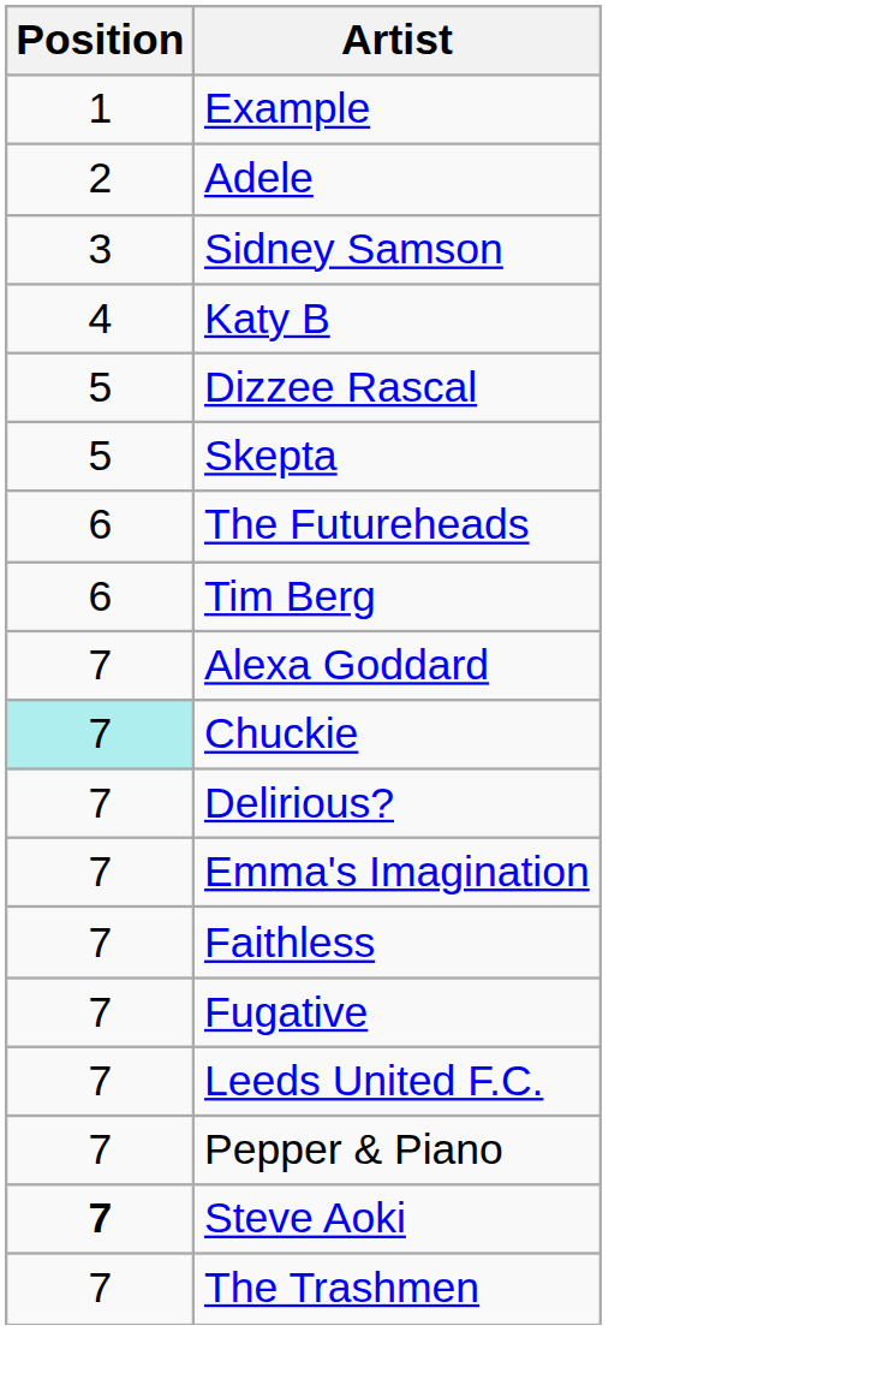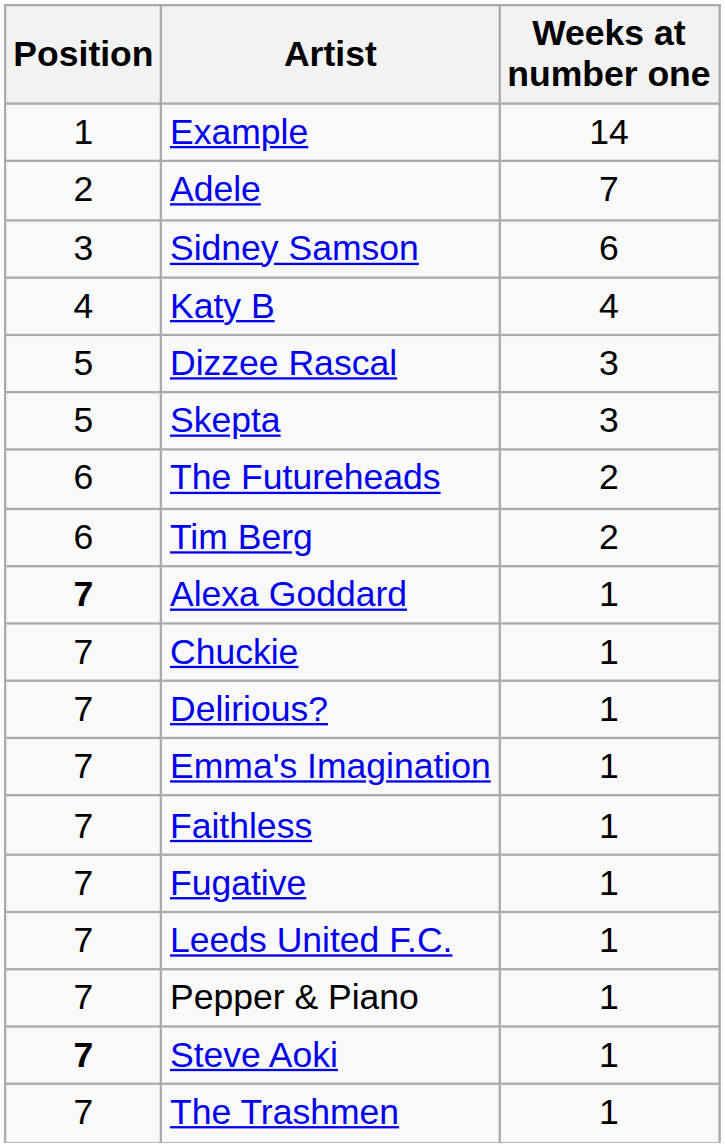 <table class="wikitable sortable plainrowheaders" style="font-size:97%;">
 <tr>
 <th scope=col>Position</th>
 <th scope=col>Artist</th>
+<th scope=col>Weeks at<br>number one</th>
 </tr>
 <tr>
 <td align=center>1</td>
 <td><a href='#'>Example</a></td>
+<td align=center>14</td>
 </tr>
 <tr>
 <td align=center>2</td>
 <td><a href='#'>Adele</a></td>
+<td align=center>7</td>
 </tr>
 <tr>
 <td align=center>3</td>
 <td><a href='#'>Sidney Samson</a></td>
+<td align=center>6</td>
 </tr>
 <tr>
 <td align=center>4</td>
 <td><a href='#'>Katy B</a></td>
+<td align=center>4</td>
 </tr>
 <tr>
 <td align=center>5</td>
 <td><a href='#'>Dizzee Rascal</a></td>
+<td align=center>3</td>
 </tr>
 <tr>
 <td align=center>5</td>
 <td><a href='#'>Skepta</a></td>
+<td align=center>3</td>
 </tr>
 <tr>
 <td align=center>6</td>
 <td><a href='#'>The Futureheads</a></td>
+<td align=center>2</td>
 </tr>
 <tr>
 <td align=center>6</td>
 <td><a href='#'>Tim Berg</a></td>
+<td align=center>2</td>
+</tr>
+<tr>
+<td align=center><strong>7</strong></td>
+<td><a href='#'>Alexa Goddard</a></td>
+<td align=center>1</td>
 </tr>
 <tr>
 <td align=center>7</td>
-<td><a href='#'>Alexa Goddard</a></td>
-</tr>
-<tr>
-<td align=center style="background: paleturquoise;">7</td>
 <td><a href='#'>Chuckie</a></td>
+<td align=center>1</td>
 </tr>
 <tr>
 <td align=center>7</td>
 <td><a href='#'>Delirious?</a></td>
+<td align=center>1</td>
 </tr>
 <tr>
 <td align=center>7</td>
 <td><a href='#'>Emma's Imagination</a></td>
+<td align=center>1</td>
 </tr>
 <tr>
 <td align=center>7</td>
 <td><a href='#'>Faithless</a></td>
+<td align=center>1</td>
 </tr>
 <tr>
 <td align=center>7</td>
 <td><a href='#'>Fugative</a></td>
+<td align=center>1</td>
 </tr>
 <tr>
 <td align=center>7</td>
 <td><a href='#'>Leeds United F.C.</a></td>
+<td align=center>1</td>
 </tr>
 <tr>
 <td align=center>7</td>
 <td>Pepper & Piano</td>
+<td align=center>1</td>
 </tr>
 <tr>
 <td align=center><strong>7</strong></td>
 <td><a href='#'>Steve Aoki</a></td>
+<td align=center>1</td>
 </tr>
 <tr>
 <td align=center>7</td>
 <td><a href='#'>The Trashmen</a></td>
+<td align=center>1</td>
 </tr>
 </table>
